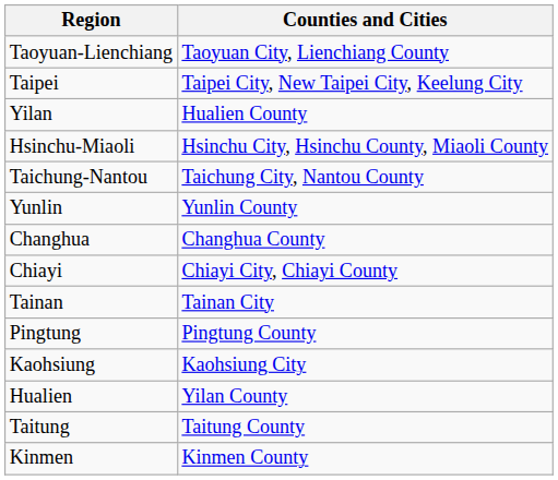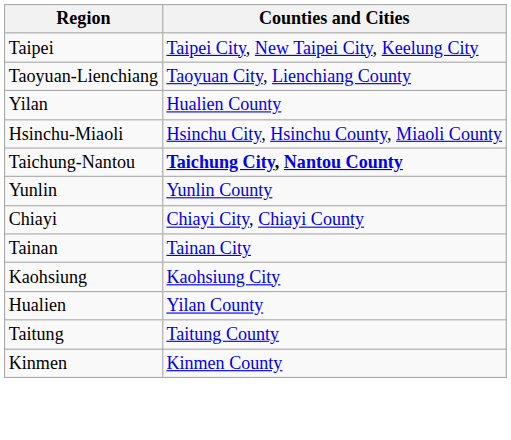 <table class="wikitable">
 <tr>
 <th>Region</th>
 <th>Counties and Cities</th>
 </tr>
 <tr>
+<td>Taipei</td>
+<td><a href='#'>Taipei City</a>, <a href='#'>New Taipei City</a>, <a href='#'>Keelung City</a></td>
+</tr>
+<tr>
 <td>Taoyuan-Lienchiang</td>
 <td><a href='#'>Taoyuan City</a>, <a href='#'>Lienchiang County</a></td>
-</tr>
-<tr>
-<td>Taipei</td>
-<td><a href='#'>Taipei City</a>, <a href='#'>New Taipei City</a>, <a href='#'>Keelung City</a></td>
 </tr>
 <tr>
 <td>Yilan</td>
 <td><a href='#'>Hualien County</a></td>
 </tr>
 <tr>
 <td>Hsinchu-Miaoli</td>
 <td><a href='#'>Hsinchu City</a>, <a href='#'>Hsinchu County</a>, <a href='#'>Miaoli County</a></td>
 </tr>
 <tr>
 <td>Taichung-Nantou</td>
-<td><a href='#'>Taichung City</a>, <a href='#'>Nantou County</a></td>
+<td><strong><a href='#'>Taichung City</a>, <a href='#'>Nantou County</a></strong></td>
 </tr>
 <tr>
 <td>Yunlin</td>
 <td><a href='#'>Yunlin County</a></td>
-</tr>
-<tr>
-<td>Changhua</td>
-<td><a href='#'>Changhua County</a></td>
 </tr>
 <tr>
 <td>Chiayi</td>
 <td><a href='#'>Chiayi City</a>, <a href='#'>Chiayi County</a></td>
 </tr>
 <tr>
 <td>Tainan</td>
 <td><a href='#'>Tainan City</a></td>
-</tr>
-<tr>
-<td>Pingtung</td>
-<td><a href='#'>Pingtung County</a></td>
 </tr>
 <tr>
 <td>Kaohsiung</td>
 <td><a href='#'>Kaohsiung City</a></td>
 </tr>
 <tr>
 <td>Hualien</td>
 <td><a href='#'>Yilan County</a></td>
 </tr>
 <tr>
 <td>Taitung</td>
 <td><a href='#'>Taitung County</a></td>
 </tr>
 <tr>
 <td>Kinmen</td>
 <td><a href='#'>Kinmen County</a></td>
 </tr>
 </table>
